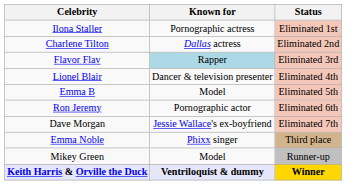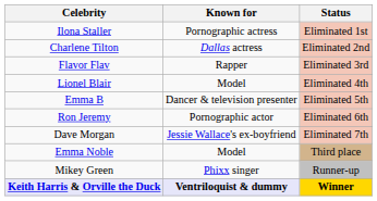 <table class="wikitable" style="margin: auto; text-align: center;">
 <tr>
 <th>Celebrity</th>
 <th>Known for</th>
 <th>Status</th>
 </tr>
 <tr>
 <td><a href='#'>Ilona Staller</a></td>
 <td>Pornographic actress</td>
 <td style="background:#f4c7b8;">Eliminated 1st</td>
 </tr>
 <tr>
 <td><a href='#'>Charlene Tilton</a></td>
 <td><em><a href='#'>Dallas</a></em> actress</td>
 <td style="background:#f4c7b8;">Eliminated 2nd</td>
 </tr>
 <tr>
 <td><a href='#'>Flavor Flav</a></td>
-<td style="background: lightblue;">Rapper</td>
+<td>Rapper</td>
 <td style="background:#f4c7b8;">Eliminated 3rd</td>
 </tr>
 <tr>
 <td><a href='#'>Lionel Blair</a></td>
-<td>Dancer & television presenter</td>
+<td>Model</td>
 <td style="background:#f4c7b8;">Eliminated 4th</td>
 </tr>
 <tr>
 <td><a href='#'>Emma B</a></td>
-<td>Model</td>
+<td>Dancer & television presenter</td>
 <td style="background:#f4c7b8;">Eliminated 5th</td>
 </tr>
 <tr>
 <td><a href='#'>Ron Jeremy</a></td>
 <td>Pornographic actor</td>
 <td style="background:#f4c7b8;">Eliminated 6th</td>
 </tr>
 <tr>
 <td>Dave Morgan</td>
 <td><a href='#'>Jessie Wallace</a>'s ex-boyfriend</td>
 <td style="background:#f4c7b8;">Eliminated 7th</td>
 </tr>
 <tr>
 <td><a href='#'>Emma Noble</a></td>
-<td><a href='#'>Phixx</a> singer</td>
+<td>Model</td>
 <td style="background:tan;">Third place</td>
 </tr>
 <tr>
 <td>Mikey Green</td>
-<td>Model</td>
+<td><a href='#'>Phixx</a> singer</td>
 <td style="background:silver;">Runner-up</td>
 </tr>
 <tr>
 <td style="background:lavender;"><strong><a href='#'>Keith Harris</a> & <a href='#'>Orville the Duck</a></strong></td>
 <td style="background:lavender;"><strong>Ventriloquist & dummy</strong></td>
 <td style=background:gold><strong>Winner</strong></td>
 </tr>
 </table>
